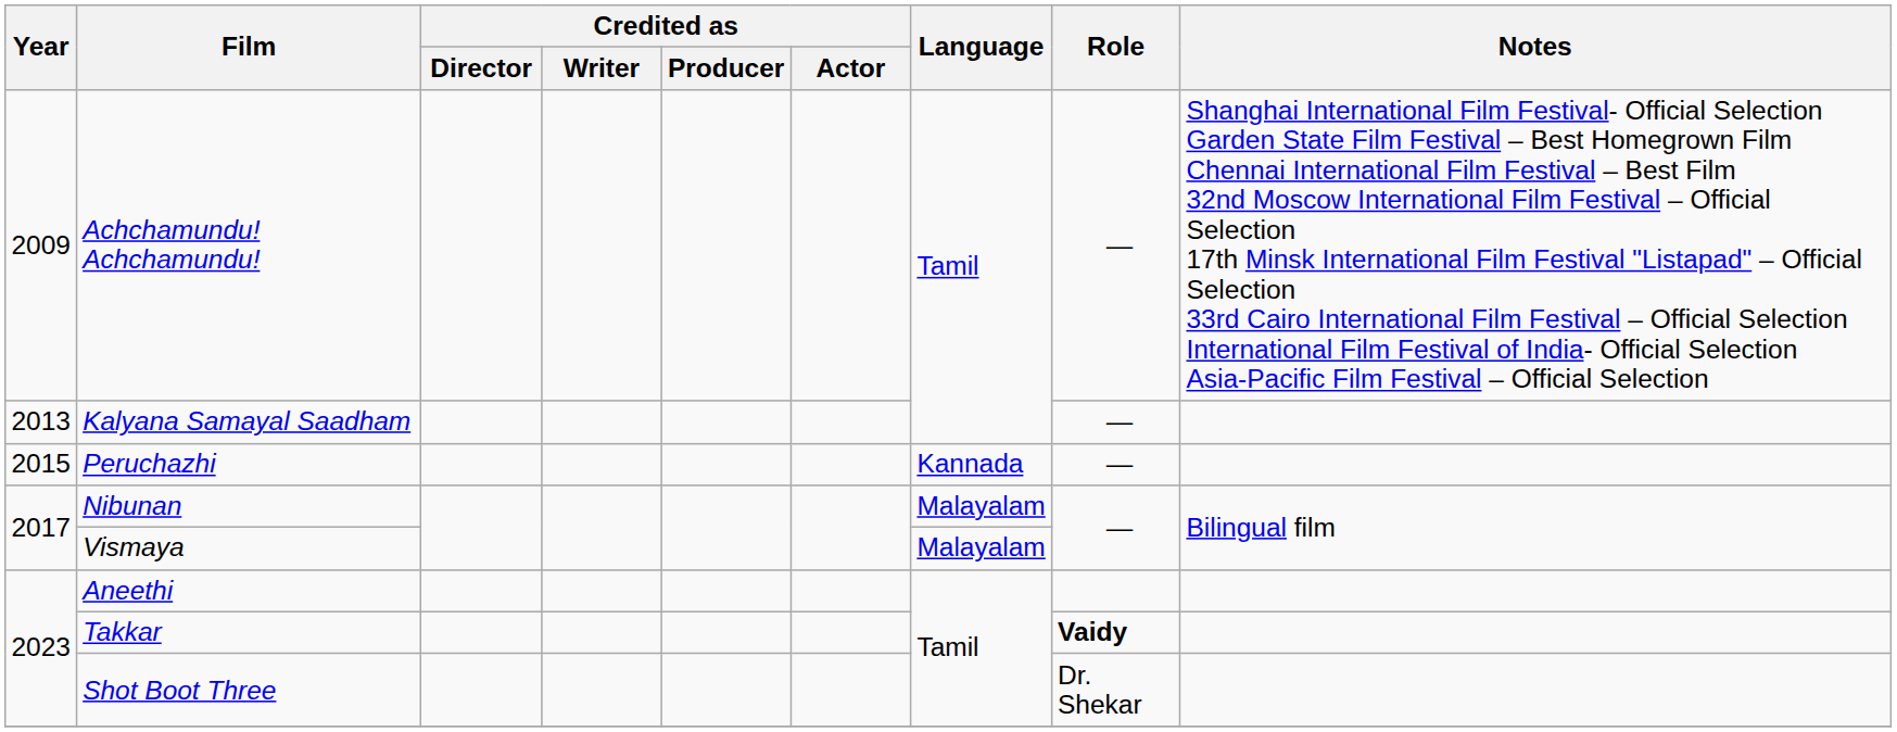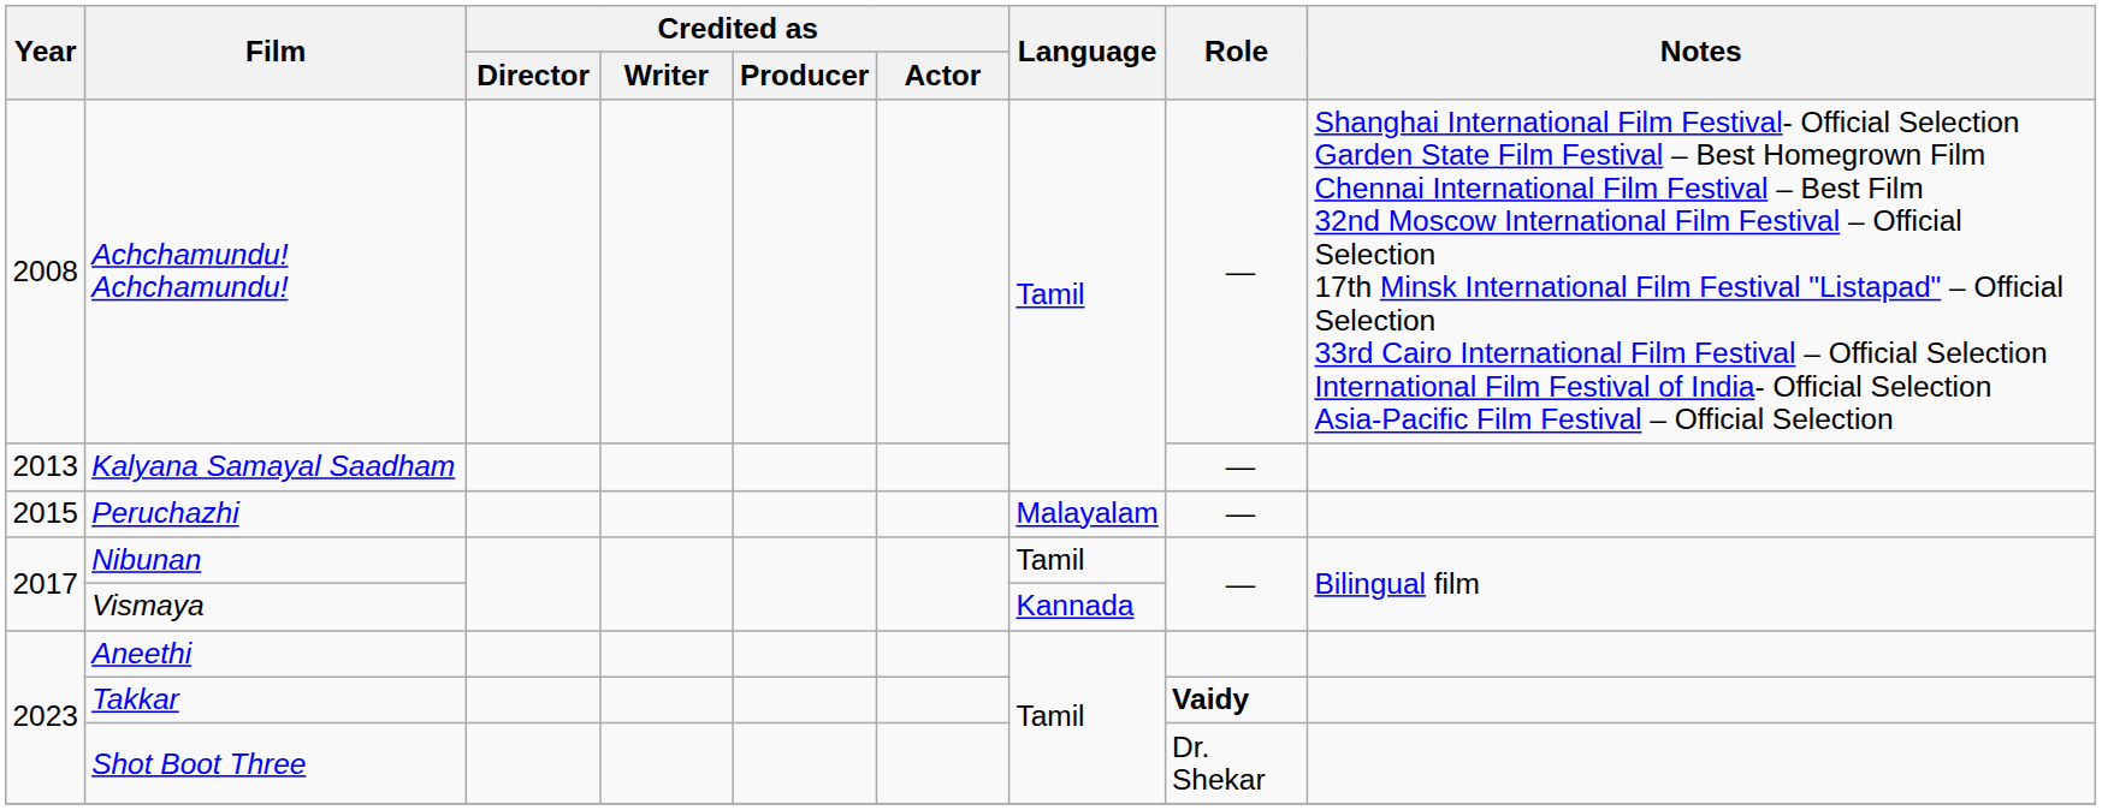 <table class="wikitable sortable">
 <tr>
 <th rowspan="2" style="width:35px;">Year</th>
 <th rowspan="2" style="width:200px;">Film</th>
 <th colspan="4" style="width:195px;">Credited as</th>
 <th rowspan="2" style="text-align:center; width:50px;">Language</th>
 <th rowspan="2"  style="text-align:center; width:70px;">Role</th>
 <th rowspan="2"  style="text-align:center; width:420px;" class="unsortable">Notes</th>
 </tr>
 <tr>
 <th style="width:65px;">Director</th>
 <th width=65>Writer</th>
 <th width=65>Producer</th>
 <th width=65>Actor</th>
 </tr>
 <tr>
-<td>2009</td>
+<td>2008</td>
 <td><em><a href='#'>Achchamundu! Achchamundu!</a></em></td>
 <td style="text-align:center;"></td>
 <td style="text-align:center;"></td>
 <td style="text-align:center;"></td>
 <td style="text-align:center;"></td>
 <td rowspan="2"><a href='#'>Tamil</a></td>
 <td style="text-align:center;"> —</td>
 <td><a href='#'>Shanghai International Film Festival</a>- Official Selection <br><a href='#'>Garden State Film Festival</a> – Best Homegrown Film <br><a href='#'>Chennai International Film Festival</a> – Best Film <br><a href='#'>32nd Moscow International Film Festival</a> – Official Selection <br>17th <a href='#'>Minsk International Film Festival "Listapad"</a> – Official Selection  <br><a href='#'>33rd Cairo International Film Festival</a> – Official Selection <br><a href='#'>International Film Festival of India</a>- Official Selection <br><a href='#'>Asia-Pacific Film Festival</a> – Official Selection</td>
 </tr>
 <tr>
 <td>2013</td>
 <td><em><a href='#'>Kalyana Samayal Saadham</a></em></td>
 <td style="text-align:center;"></td>
 <td></td>
 <td style="text-align:center;"></td>
 <td style="text-align:center;"></td>
 <td style="text-align:center;"> —</td>
 <td></td>
 </tr>
 <tr>
 <td>2015</td>
 <td><em><a href='#'>Peruchazhi</a></em></td>
 <td style="text-align:center;"></td>
 <td style="text-align:center;"></td>
 <td style="text-align:center;"></td>
 <td style="text-align:center;"></td>
-<td><a href='#'>Kannada</a></td>
+<td><a href='#'>Malayalam</a></td>
 <td style="text-align:center;"> —</td>
 <td></td>
 </tr>
 <tr>
 <td rowspan="2">2017</td>
 <td><em><a href='#'>Nibunan</a></em></td>
 <td rowspan="2" style="text-align:center;"></td>
 <td rowspan="2"style="text-align:center;"></td>
 <td rowspan="2" style="text-align:center;"></td>
 <td rowspan="2" style="text-align:center;"></td>
-<td><a href='#'>Malayalam</a></td>
+<td>Tamil</td>
 <td rowspan="2" style="text-align:center;"> —</td>
 <td rowspan="2"><a href='#'>Bilingual</a> film</td>
 </tr>
 <tr>
 <td><em>Vismaya</em></td>
-<td><a href='#'>Malayalam</a></td>
+<td><a href='#'>Kannada</a></td>
 </tr>
 <tr>
 <td rowspan="3">2023</td>
 <td><em><a href='#'>Aneethi</a></em></td>
 <td style="text-align:center;"></td>
 <td style="text-align:center;"></td>
 <td style="text-align:center;"></td>
 <td style="text-align:center;"></td>
 <td rowspan="3">Tamil</td>
 <td></td>
 <td></td>
 </tr>
 <tr>
 <td><em><a href='#'>Takkar</a></em></td>
 <td style="text-align:center;"></td>
 <td style="text-align:center;"></td>
 <td style="text-align:center;"></td>
 <td style="text-align:center;"></td>
 <td><strong>Vaidy</strong></td>
 <td></td>
 </tr>
 <tr>
 <td><em><a href='#'>Shot Boot Three</a></em></td>
 <td style="text-align:center;"></td>
 <td style="text-align:center;"></td>
 <td style="text-align:center;"></td>
 <td style="text-align:center;"></td>
 <td>Dr. Shekar</td>
 <td></td>
 </tr>
 <tr>
 </tr>
 </table>
